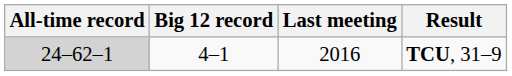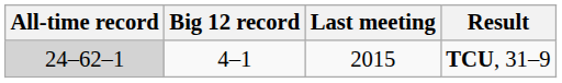 <table class="wikitable">
 <tr style="text-align:center;">
 <th>All-time record</th>
 <th>Big 12 record</th>
 <th>Last meeting</th>
 <th>Result</th>
 </tr>
 <tr style="text-align:center;">
 <td style="background: lightgrey;">24–62–1</td>
 <td>4–1</td>
-<td>2016</td>
+<td>2015</td>
 <td><strong>TCU</strong>, 31–9</td>
 </tr>
 </table>
